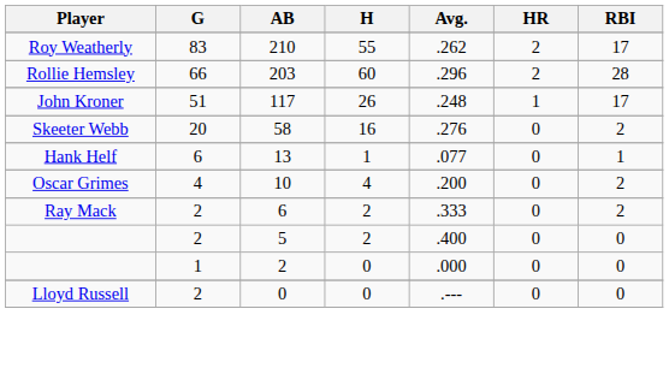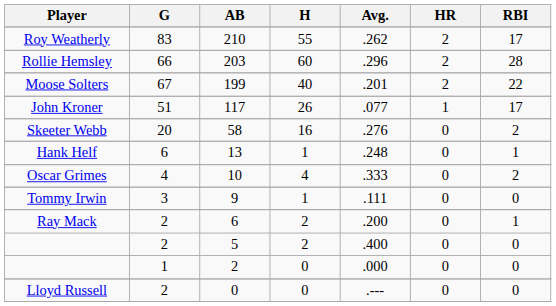 <table class="wikitable sortable">
 <tr>
 <th bgcolor="#DDDDFF" width="16%">Player</th>
 <th bgcolor="#DDDDFF" width="9%">G</th>
 <th bgcolor="#DDDDFF" width="9%">AB</th>
 <th bgcolor="#DDDDFF" width="9%">H</th>
 <th bgcolor="#DDDDFF" width="9%">Avg.</th>
 <th bgcolor="#DDDDFF" width="9%">HR</th>
 <th bgcolor="#DDDDFF" width="9%">RBI</th>
 </tr>
 <tr>
 </tr>
 <tr align="center">
 <td><a href='#'>Roy Weatherly</a></td>
 <td>83</td>
 <td>210</td>
 <td>55</td>
 <td>.262</td>
 <td>2</td>
 <td>17</td>
 </tr>
 <tr>
 </tr>
 <tr align=center>
 <td><a href='#'>Rollie Hemsley</a></td>
 <td>66</td>
 <td>203</td>
 <td>60</td>
 <td>.296</td>
 <td>2</td>
 <td>28</td>
 </tr>
 <tr>
 </tr>
+<tr align="center">
+<td><a href='#'>Moose Solters</a></td>
+<td>67</td>
+<td>199</td>
+<td>40</td>
+<td>.201</td>
+<td>2</td>
+<td>22</td>
+</tr>
 <tr>
 </tr>
 <tr align="center">
 <td><a href='#'>John Kroner</a></td>
 <td>51</td>
 <td>117</td>
 <td>26</td>
-<td>.248</td>
+<td>.077</td>
 <td>1</td>
 <td>17</td>
 </tr>
 <tr>
 </tr>
 <tr align="center">
 <td><a href='#'>Skeeter Webb</a></td>
 <td>20</td>
 <td>58</td>
 <td>16</td>
 <td>.276</td>
 <td>0</td>
 <td>2</td>
 </tr>
 <tr>
 </tr>
 <tr align="center">
 <td><a href='#'>Hank Helf</a></td>
 <td>6</td>
 <td>13</td>
 <td>1</td>
-<td>.077</td>
+<td>.248</td>
 <td>0</td>
 <td>1</td>
 </tr>
 <tr>
 </tr>
 <tr align="center">
 <td><a href='#'>Oscar Grimes</a></td>
 <td>4</td>
 <td>10</td>
 <td>4</td>
-<td>.200</td>
+<td>.333</td>
 <td>0</td>
 <td>2</td>
 </tr>
 <tr>
+</tr>
+<tr align="center">
+<td><a href='#'>Tommy Irwin</a></td>
+<td>3</td>
+<td>9</td>
+<td>1</td>
+<td>.111</td>
+<td>0</td>
+<td>0</td>
 </tr>
 <tr>
 </tr>
 <tr align="center">
 <td><a href='#'>Ray Mack</a></td>
 <td>2</td>
 <td>6</td>
 <td>2</td>
-<td>.333</td>
+<td>.200</td>
 <td>0</td>
-<td>2</td>
+<td>1</td>
 </tr>
 <tr align="center">
 <td></td>
 <td>2</td>
 <td>5</td>
 <td>2</td>
 <td>.400</td>
 <td>0</td>
 <td>0</td>
 </tr>
 <tr align="center">
 <td></td>
 <td>1</td>
 <td>2</td>
 <td>0</td>
 <td>.000</td>
 <td>0</td>
 <td>0</td>
 </tr>
 <tr>
 </tr>
 <tr align="center">
 <td><a href='#'>Lloyd Russell</a></td>
 <td>2</td>
 <td>0</td>
 <td>0</td>
 <td>.---</td>
 <td>0</td>
 <td>0</td>
 </tr>
 <tr align="center">
 </tr>
 </table>
